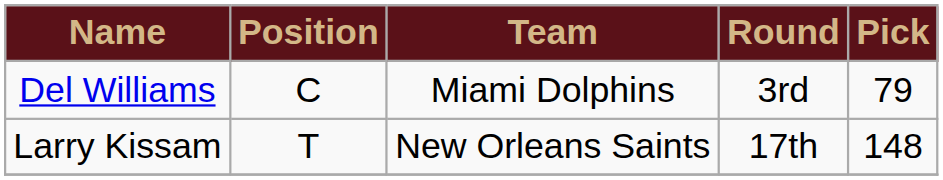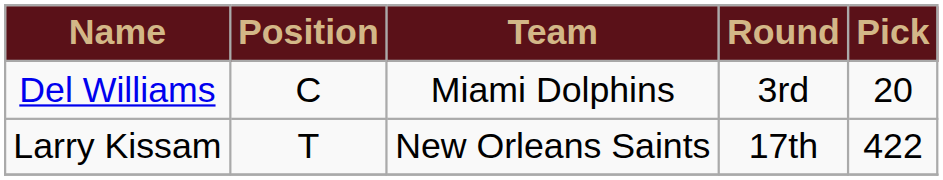 <table class="wikitable" style="text-align: center;">
 <tr>
 <th style="background:#5a1118; color:#d3b787;">Name</th>
 <th style="background:#5a1118; color:#d3b787;">Position</th>
 <th style="background:#5a1118; color:#d3b787;">Team</th>
 <th style="background:#5a1118; color:#d3b787;">Round</th>
 <th style="background:#5a1118; color:#d3b787;">Pick</th>
 </tr>
 <tr>
 <td><a href='#'>Del Williams</a></td>
 <td>C</td>
 <td>Miami Dolphins</td>
 <td>3rd</td>
-<td>79</td>
+<td>20</td>
 </tr>
 <tr>
 <td>Larry Kissam</td>
 <td>T</td>
 <td>New Orleans Saints</td>
 <td>17th</td>
-<td>148</td>
+<td>422</td>
 </tr>
 <tr>
 </tr>
 </table>
